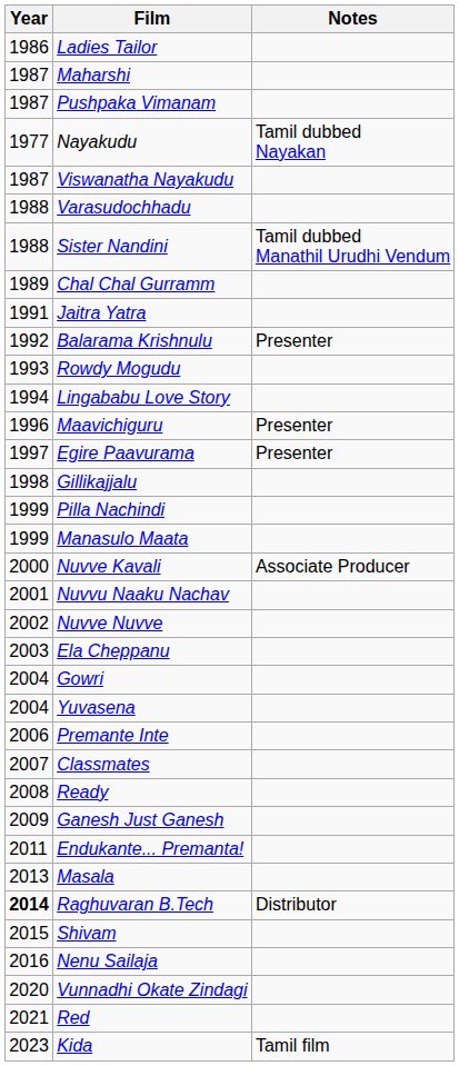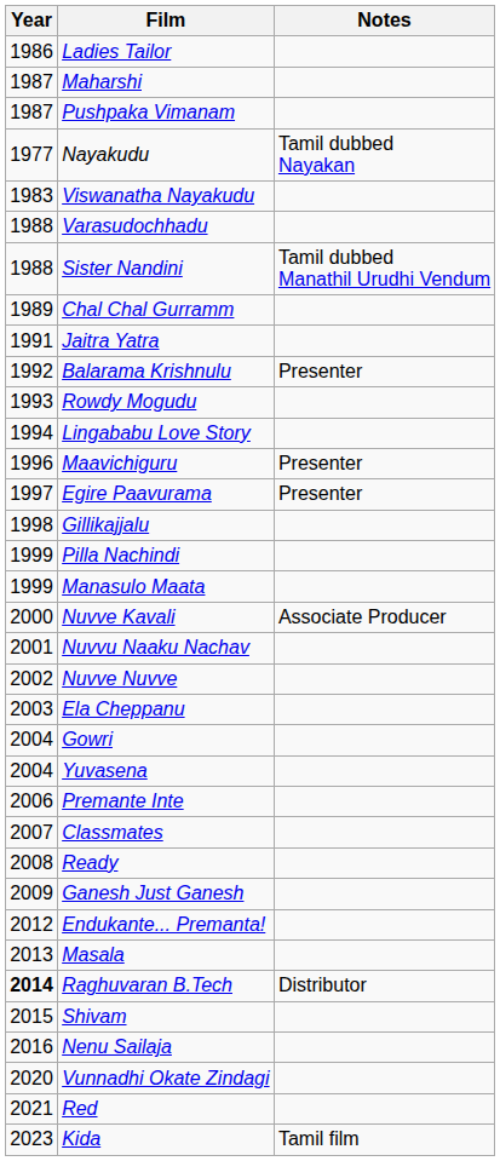 <table class="wikitable">
 <tr style="background:#ccc; text-align:center;">
 <th>Year</th>
 <th>Film</th>
 <th>Notes</th>
 </tr>
 <tr>
 <td>1986</td>
 <td><em><a href='#'>Ladies Tailor</a></em></td>
 <td></td>
 </tr>
 <tr>
 <td>1987</td>
 <td><em><a href='#'>Maharshi</a></em></td>
 <td></td>
 </tr>
 <tr>
 <td>1987</td>
 <td><em><a href='#'>Pushpaka Vimanam</a></em></td>
 <td></td>
 </tr>
 <tr>
 <td>1977</td>
 <td><em>Nayakudu</em></td>
 <td>Tamil dubbed<br><a href='#'>Nayakan</a></td>
 </tr>
 <tr>
-<td>1987</td>
+<td>1983</td>
 <td><em><a href='#'>Viswanatha Nayakudu</a></em></td>
 <td></td>
 </tr>
 <tr>
 <td>1988</td>
 <td><em><a href='#'>Varasudochhadu</a></em></td>
 <td></td>
 </tr>
 <tr>
 <td>1988</td>
 <td><em><a href='#'>Sister Nandini</a></em></td>
 <td>Tamil dubbed<br><a href='#'>Manathil Urudhi Vendum</a></td>
 </tr>
 <tr>
 <td>1989</td>
 <td><em><a href='#'>Chal Chal Gurramm</a></em></td>
 <td></td>
 </tr>
 <tr>
 <td>1991</td>
 <td><em><a href='#'>Jaitra Yatra</a></em></td>
 <td></td>
 </tr>
 <tr>
 <td>1992</td>
 <td><em><a href='#'>Balarama Krishnulu</a></em></td>
 <td>Presenter</td>
 </tr>
 <tr>
 <td>1993</td>
 <td><em><a href='#'>Rowdy Mogudu</a></em></td>
 <td></td>
 </tr>
 <tr>
 <td>1994</td>
 <td><em><a href='#'>Lingababu Love Story</a></em></td>
 <td></td>
 </tr>
 <tr>
 <td>1996</td>
 <td><em><a href='#'>Maavichiguru</a></em></td>
 <td>Presenter</td>
 </tr>
 <tr>
 <td>1997</td>
 <td><em><a href='#'>Egire Paavurama</a></em></td>
 <td>Presenter</td>
 </tr>
 <tr>
 <td>1998</td>
 <td><em><a href='#'>Gillikajjalu</a></em></td>
 <td></td>
 </tr>
 <tr>
 <td>1999</td>
 <td><em><a href='#'>Pilla Nachindi</a></em></td>
 <td></td>
 </tr>
 <tr>
 <td>1999</td>
 <td><em><a href='#'>Manasulo Maata</a></em></td>
 <td></td>
 </tr>
 <tr>
 <td>2000</td>
 <td><em><a href='#'>Nuvve Kavali</a></em></td>
 <td>Associate Producer</td>
 </tr>
 <tr>
 <td>2001</td>
 <td><em><a href='#'>Nuvvu Naaku Nachav</a></em></td>
 <td></td>
 </tr>
 <tr>
 <td>2002</td>
 <td><em><a href='#'>Nuvve Nuvve</a></em></td>
 <td></td>
 </tr>
 <tr>
 <td>2003</td>
 <td><em><a href='#'>Ela Cheppanu</a></em></td>
 <td></td>
 </tr>
 <tr>
 <td>2004</td>
 <td><em><a href='#'>Gowri</a></em></td>
 <td></td>
 </tr>
 <tr>
 <td>2004</td>
 <td><em><a href='#'>Yuvasena</a></em></td>
 <td></td>
 </tr>
 <tr>
 <td>2006</td>
 <td><em><a href='#'>Premante Inte</a></em></td>
 <td></td>
 </tr>
 <tr>
 <td>2007</td>
 <td><em><a href='#'>Classmates</a></em></td>
 <td></td>
 </tr>
 <tr>
 <td>2008</td>
 <td><em><a href='#'>Ready</a></em></td>
 <td></td>
 </tr>
 <tr>
 <td>2009</td>
 <td><em><a href='#'>Ganesh Just Ganesh</a></em></td>
 <td></td>
 </tr>
 <tr>
-<td>2011</td>
+<td>2012</td>
 <td><em><a href='#'>Endukante... Premanta!</a></em></td>
 <td></td>
 </tr>
 <tr>
 <td>2013</td>
 <td><em><a href='#'>Masala</a></em></td>
 <td></td>
 </tr>
 <tr>
 <td><strong>2014</strong></td>
 <td><em><a href='#'>Raghuvaran B.Tech</a></em></td>
 <td>Distributor</td>
 </tr>
 <tr>
 <td>2015</td>
 <td><em><a href='#'>Shivam</a></em></td>
 <td></td>
 </tr>
 <tr>
 <td>2016</td>
 <td><em><a href='#'>Nenu Sailaja</a></em></td>
 <td></td>
 </tr>
 <tr>
 <td>2020</td>
 <td><em><a href='#'>Vunnadhi Okate Zindagi</a></em></td>
 <td></td>
 </tr>
 <tr>
 <td>2021</td>
 <td><em><a href='#'>Red</a></em></td>
 <td></td>
 </tr>
 <tr>
 <td>2023</td>
 <td><em><a href='#'>Kida</a></em></td>
 <td>Tamil film</td>
 </tr>
 </table>
